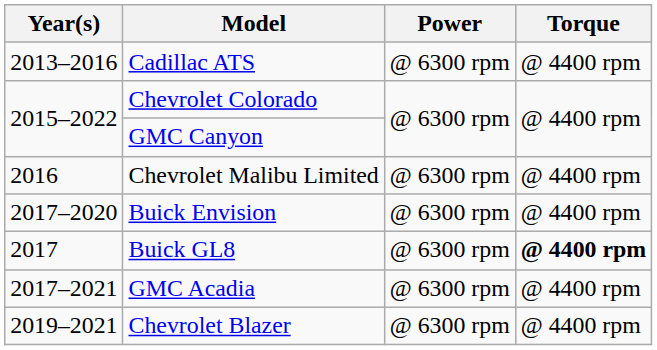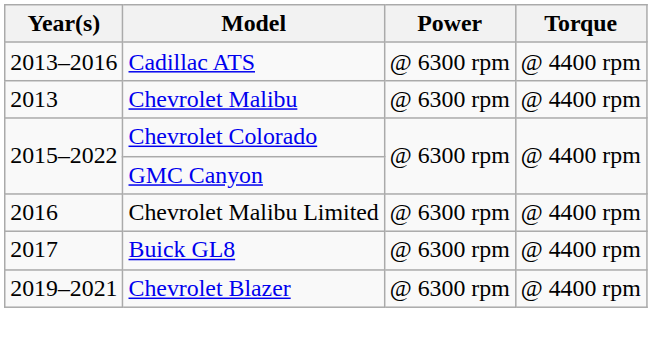 <table class="wikitable">
 <tr>
 <th scope="col">Year(s)</th>
 <th scope="col">Model</th>
 <th scope="col">Power</th>
 <th scope="col">Torque</th>
 </tr>
 <tr>
 <td>2013–2016</td>
 <td><a href='#'>Cadillac ATS</a></td>
+<td> @ 6300 rpm</td>
+<td> @ 4400 rpm</td>
+</tr>
+<tr>
+<td>2013</td>
+<td><a href='#'>Chevrolet Malibu</a></td>
 <td> @ 6300 rpm</td>
 <td> @ 4400 rpm</td>
 </tr>
 <tr>
 <td rowspan="2">2015–2022</td>
 <td><a href='#'>Chevrolet Colorado</a></td>
 <td rowspan="2"> @ 6300 rpm</td>
 <td rowspan="2"> @ 4400 rpm</td>
 </tr>
 <tr>
 <td><a href='#'>GMC Canyon</a></td>
 </tr>
 <tr>
 <td>2016</td>
 <td>Chevrolet Malibu Limited</td>
 <td> @ 6300 rpm</td>
 <td> @ 4400 rpm</td>
 </tr>
 <tr>
-<td>2017–2020</td>
-<td><a href='#'>Buick Envision</a></td>
-<td> @ 6300 rpm</td>
-<td> @ 4400 rpm</td>
-</tr>
-<tr>
 <td>2017</td>
 <td><a href='#'>Buick GL8</a></td>
-<td> @ 6300 rpm</td>
-<td><strong> @ 4400 rpm</strong></td>
-</tr>
-<tr>
-<td>2017–2021</td>
-<td><a href='#'>GMC Acadia</a></td>
 <td> @ 6300 rpm</td>
 <td> @ 4400 rpm</td>
 </tr>
 <tr>
 <td>2019–2021</td>
 <td><a href='#'>Chevrolet Blazer</a></td>
 <td> @ 6300 rpm</td>
 <td> @ 4400 rpm</td>
 </tr>
 </table>
